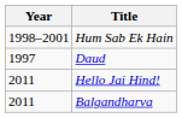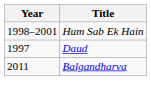 <table class="wikitable">
 <tr>
 <th>Year</th>
 <th>Title</th>
 </tr>
 <tr>
 <td>1998–2001</td>
 <td><em>Hum Sab Ek Hain</em></td>
 </tr>
 <tr>
 <td>1997</td>
 <td><em><a href='#'>Daud</a></em></td>
 </tr>
 <tr>
 <td>2011</td>
-<td><em><a href='#'>Hello Jai Hind!</a></em></td>
-</tr>
-<tr>
-<td>2011</td>
 <td><em><a href='#'>Balgandharva</a></em></td>
 </tr>
 </table>
